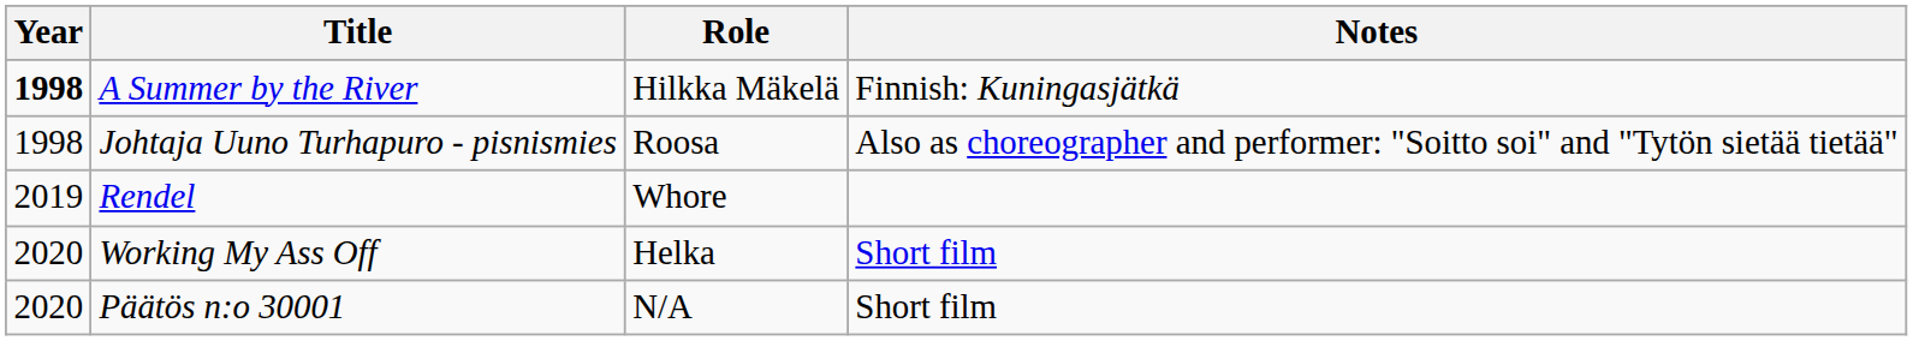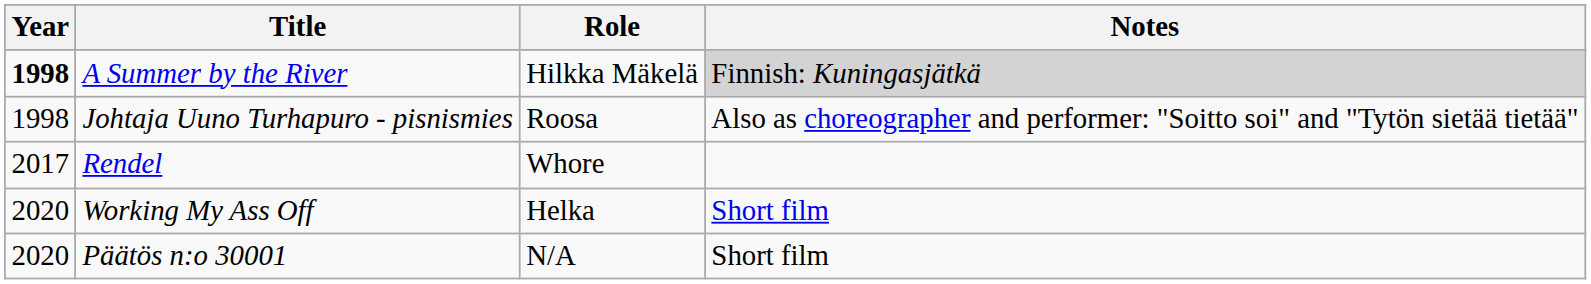 <table class="wikitable">
 <tr>
 <th>Year</th>
 <th>Title</th>
 <th>Role</th>
 <th>Notes</th>
 </tr>
 <tr>
 <td><strong>1998</strong></td>
 <td><em><a href='#'>A Summer by the River</a></em></td>
 <td>Hilkka Mäkelä</td>
-<td>Finnish: <em>Kuningasjätkä</em></td>
+<td style="background: lightgrey;">Finnish: <em>Kuningasjätkä</em></td>
 </tr>
 <tr>
 <td>1998</td>
 <td><em>Johtaja Uuno Turhapuro - pisnismies</em></td>
 <td>Roosa</td>
 <td>Also as <a href='#'>choreographer</a> and performer: "Soitto soi" and "Tytön sietää tietää"</td>
 </tr>
 <tr>
-<td>2019</td>
+<td>2017</td>
 <td><em><a href='#'>Rendel</a></em></td>
 <td>Whore</td>
 <td></td>
 </tr>
 <tr>
 <td>2020</td>
 <td><em>Working My Ass Off</em></td>
 <td>Helka</td>
 <td><a href='#'>Short film</a></td>
 </tr>
 <tr>
 <td>2020</td>
 <td><em>Päätös n:o 30001</em></td>
 <td>N/A</td>
 <td>Short film</td>
 </tr>
 </table>
